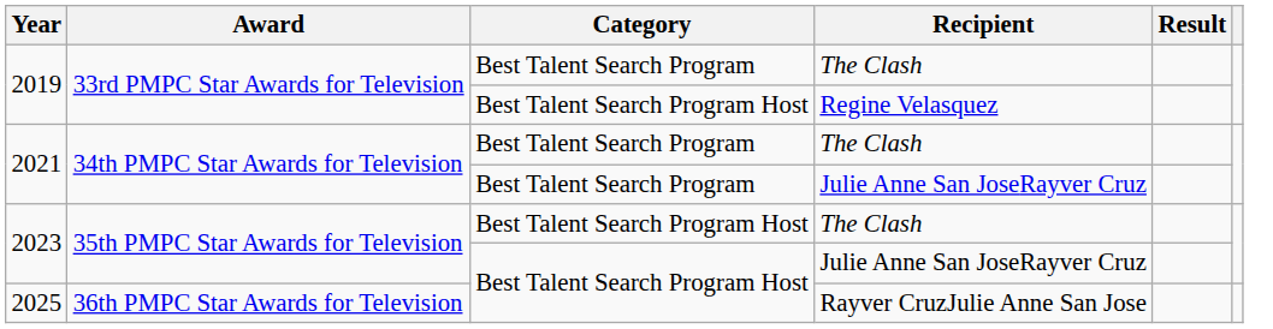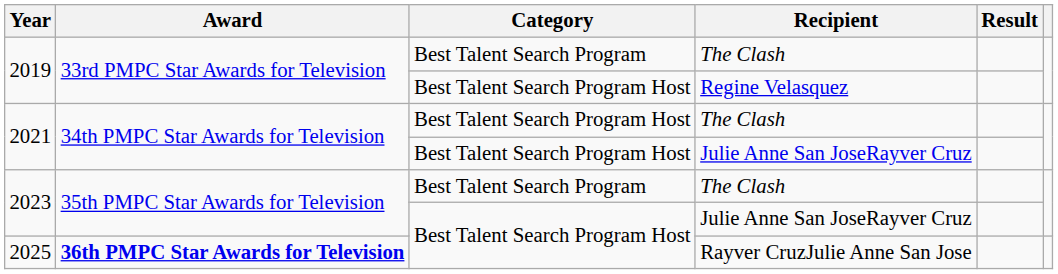 <table class="wikitable">
 <tr>
 <th>Year</th>
 <th>Award</th>
 <th>Category</th>
 <th>Recipient</th>
 <th>Result</th>
 <th></th>
 </tr>
 <tr>
 <td rowspan=2>2019</td>
 <td rowspan=2><a href='#'>33rd PMPC Star Awards for Television</a></td>
 <td>Best Talent Search Program</td>
 <td><em>The Clash</em></td>
 <td></td>
 <td rowspan=2></td>
 </tr>
 <tr>
 <td>Best Talent Search Program Host</td>
 <td><a href='#'>Regine Velasquez</a></td>
 <td></td>
 </tr>
 <tr>
 <td rowspan=2>2021</td>
 <td rowspan=2><a href='#'>34th PMPC Star Awards for Television</a></td>
-<td>Best Talent Search Program</td>
+<td>Best Talent Search Program Host</td>
 <td><em>The Clash</em></td>
 <td></td>
 <td rowspan=2></td>
 </tr>
 <tr>
-<td>Best Talent Search Program</td>
+<td>Best Talent Search Program Host</td>
 <td><a href='#'>Julie Anne San Jose</a><a href='#'>Rayver Cruz</a></td>
 <td></td>
 </tr>
 <tr>
 <td rowspan=2>2023</td>
 <td rowspan=2><a href='#'>35th PMPC Star Awards for Television</a></td>
-<td>Best Talent Search Program Host</td>
+<td>Best Talent Search Program</td>
 <td><em>The Clash</em></td>
 <td></td>
 <td rowspan=2></td>
 </tr>
 <tr>
 <td rowspan=2>Best Talent Search Program Host</td>
 <td>Julie Anne San JoseRayver Cruz</td>
 <td></td>
 </tr>
 <tr>
 <td>2025</td>
-<td><a href='#'>36th PMPC Star Awards for Television</a></td>
+<td><strong><a href='#'>36th PMPC Star Awards for Television</a></strong></td>
 <td>Rayver CruzJulie Anne San Jose</td>
 <td></td>
 <td></td>
 </tr>
 </table>
